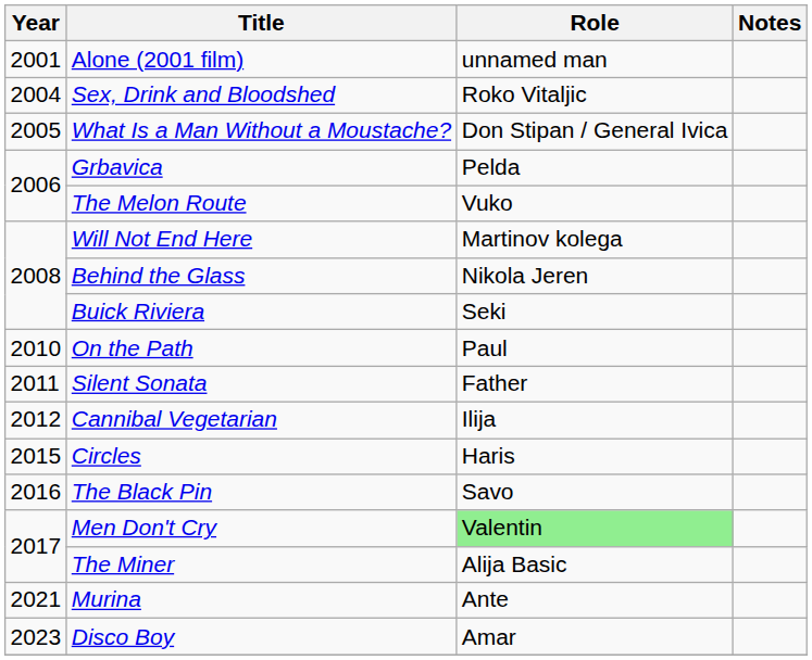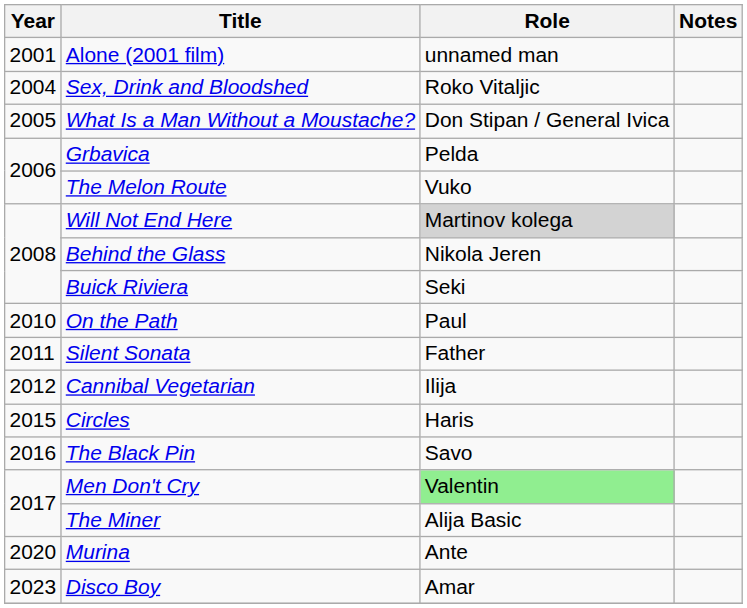 <table class="wikitable sortable">
 <tr>
 <th>Year</th>
 <th>Title</th>
 <th>Role</th>
 <th class="unsortable">Notes</th>
 </tr>
 <tr>
 <td>2001</td>
 <td><a href='#'>Alone (2001 film)</a></td>
 <td>unnamed man</td>
 </tr>
 <tr>
 <td>2004</td>
 <td><em><a href='#'>Sex, Drink and Bloodshed</a></em></td>
 <td>Roko Vitaljic</td>
 <td></td>
 </tr>
 <tr>
 <td>2005</td>
 <td><em><a href='#'>What Is a Man Without a Moustache?</a></em></td>
 <td>Don Stipan / General Ivica</td>
 <td></td>
 </tr>
 <tr>
 <td rowspan="2">2006</td>
 <td><em><a href='#'>Grbavica</a></em></td>
 <td>Pelda</td>
 <td></td>
 </tr>
 <tr>
 <td><em><a href='#'>The Melon Route</a></em></td>
 <td>Vuko</td>
 <td></td>
 </tr>
 <tr>
 <td rowspan="3">2008</td>
 <td><em><a href='#'>Will Not End Here</a></em></td>
-<td>Martinov kolega</td>
+<td style="background: lightgrey;">Martinov kolega</td>
 <td></td>
 </tr>
 <tr>
 <td><em><a href='#'>Behind the Glass</a></em></td>
 <td>Nikola Jeren</td>
 <td></td>
 </tr>
 <tr>
 <td><em><a href='#'>Buick Riviera</a></em></td>
 <td>Seki</td>
 <td></td>
 </tr>
 <tr>
 <td>2010</td>
 <td><em><a href='#'>On the Path</a></em></td>
 <td>Paul</td>
 <td></td>
 </tr>
 <tr>
 <td>2011</td>
 <td><em><a href='#'>Silent Sonata</a></em></td>
 <td>Father</td>
 <td></td>
 </tr>
 <tr>
 <td>2012</td>
 <td><em><a href='#'>Cannibal Vegetarian</a></em></td>
 <td>Ilija</td>
 <td></td>
 </tr>
 <tr>
 <td>2015</td>
 <td><em><a href='#'>Circles</a></em></td>
 <td>Haris</td>
 <td></td>
 </tr>
 <tr>
 <td>2016</td>
 <td><em><a href='#'>The Black Pin </a></em></td>
 <td>Savo</td>
 <td></td>
 </tr>
 <tr>
 <td rowspan="2">2017</td>
 <td><em><a href='#'>Men Don't Cry</a></em></td>
 <td style="background: lightgreen;">Valentin</td>
 <td></td>
 </tr>
 <tr>
 <td><em><a href='#'>The Miner</a></em></td>
 <td>Alija Basic</td>
 <td></td>
 </tr>
 <tr>
-<td>2021</td>
+<td>2020</td>
 <td><em><a href='#'>Murina</a></em></td>
 <td>Ante</td>
 <td></td>
 </tr>
 <tr>
 <td>2023</td>
 <td><em><a href='#'>Disco Boy</a></em></td>
 <td>Amar</td>
 <td></td>
 </tr>
 <tr>
 </tr>
 </table>
